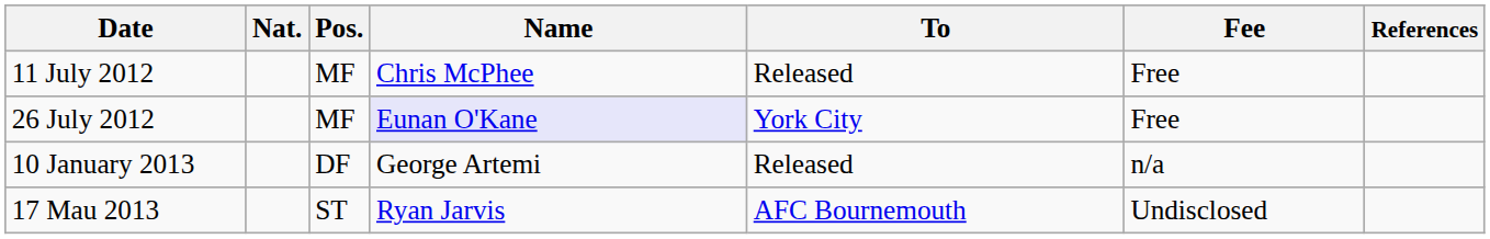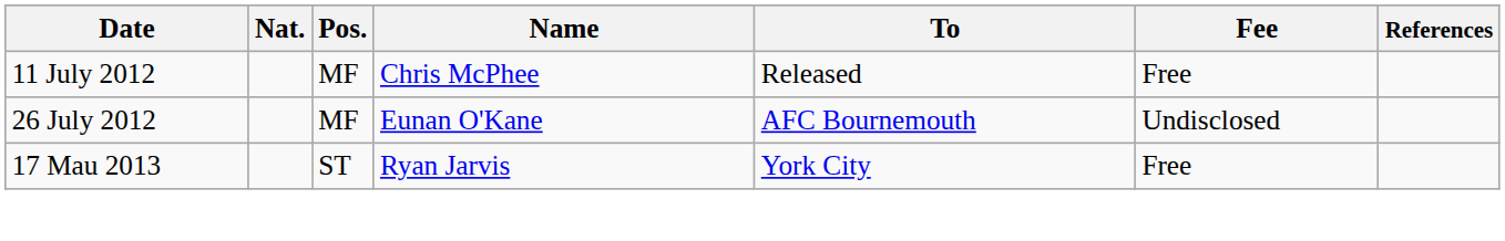 <table class="wikitable" style="font-size: 95%; text-align: left;">
 <tr>
 <th width=125>Date</th>
 <th>Nat.</th>
 <th>Pos.</th>
 <th width=200>Name</th>
 <th width=200>To</th>
 <th width=125>Fee</th>
 <th><small>References</small></th>
 </tr>
 <tr>
 <td>11 July 2012</td>
 <td></td>
 <td>MF</td>
 <td><a href='#'>Chris McPhee</a></td>
 <td>Released</td>
 <td>Free</td>
 <td align="center"></td>
 </tr>
 <tr>
 <td>26 July 2012</td>
 <td></td>
 <td>MF</td>
-<td style="background: lavender;"><a href='#'>Eunan O'Kane</a></td>
-<td><a href='#'>York City</a></td>
-<td>Free</td>
-<td align="center"></td>
-</tr>
-<tr>
-<td>10 January 2013</td>
-<td></td>
-<td>DF</td>
-<td>George Artemi</td>
-<td>Released</td>
-<td>n/a</td>
+<td><a href='#'>Eunan O'Kane</a></td>
+<td><a href='#'>AFC Bournemouth</a></td>
+<td>Undisclosed</td>
 <td align="center"></td>
 </tr>
 <tr>
 <td>17 Mau 2013</td>
 <td></td>
 <td>ST</td>
 <td><a href='#'>Ryan Jarvis</a></td>
-<td><a href='#'>AFC Bournemouth</a></td>
-<td>Undisclosed</td>
+<td><a href='#'>York City</a></td>
+<td>Free</td>
 <td align="center"></td>
 </tr>
 </table>
